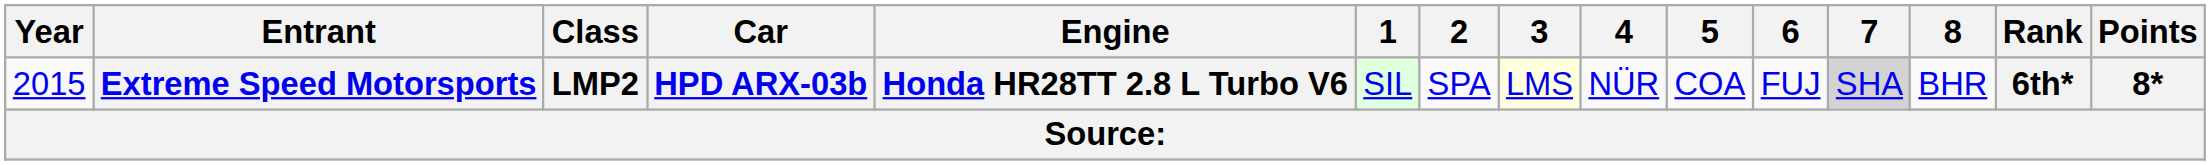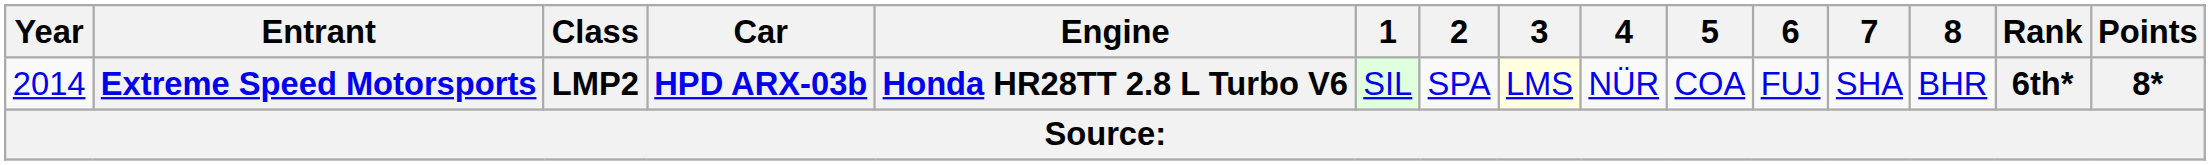 <table class="wikitable" style="text-align:center; font-size:90%">
 <tr>
 <th>Year</th>
 <th>Entrant</th>
 <th>Class</th>
 <th>Car</th>
 <th>Engine</th>
 <th>1</th>
 <th>2</th>
 <th>3</th>
 <th>4</th>
 <th>5</th>
 <th>6</th>
 <th>7</th>
 <th>8</th>
 <th>Rank</th>
 <th>Points</th>
 </tr>
 <tr>
-<td><a href='#'>2015</a></td>
+<td><a href='#'>2014</a></td>
 <th><a href='#'>Extreme Speed Motorsports</a></th>
 <th>LMP2</th>
 <th><a href='#'>HPD ARX-03b</a></th>
 <th><a href='#'>Honda</a> HR28TT 2.8 L Turbo V6</th>
 <td style="background:#DFFFDF;"><a href='#'>SIL</a><br></td>
 <td><a href='#'>SPA</a></td>
 <td style="background: lightyellow;"><a href='#'>LMS</a></td>
 <td><a href='#'>NÜR</a></td>
 <td><a href='#'>COA</a></td>
 <td><a href='#'>FUJ</a></td>
-<td style="background: lightgrey;"><a href='#'>SHA</a></td>
+<td><a href='#'>SHA</a></td>
 <td><a href='#'>BHR</a></td>
 <th>6th*</th>
 <th>8*</th>
 </tr>
 <tr>
 <th colspan="15">Source:</th>
 </tr>
 </table>
